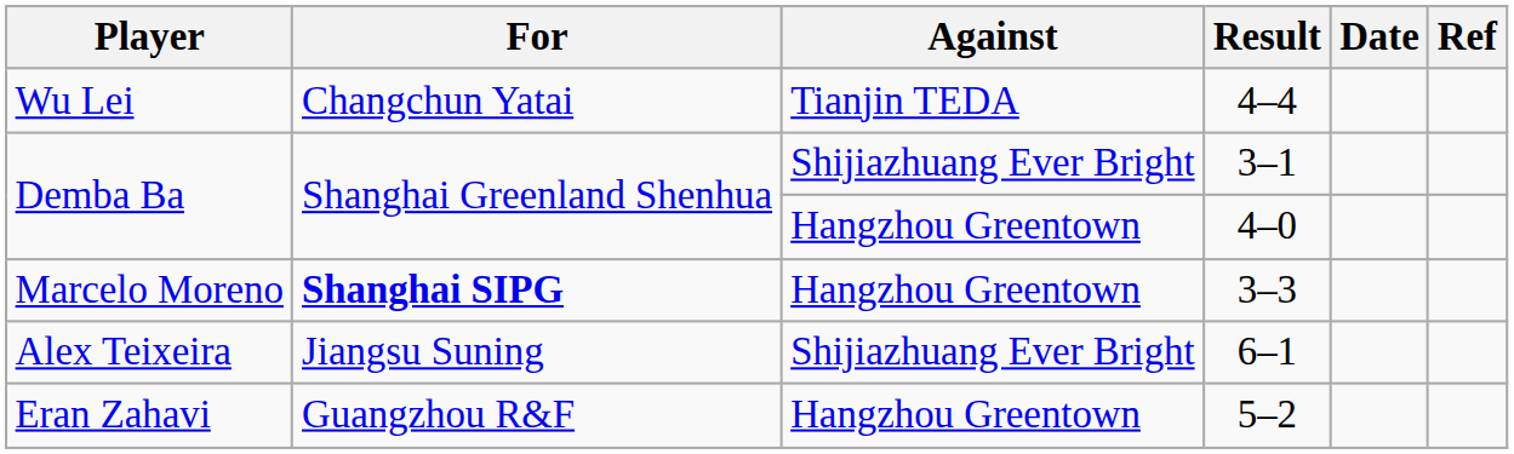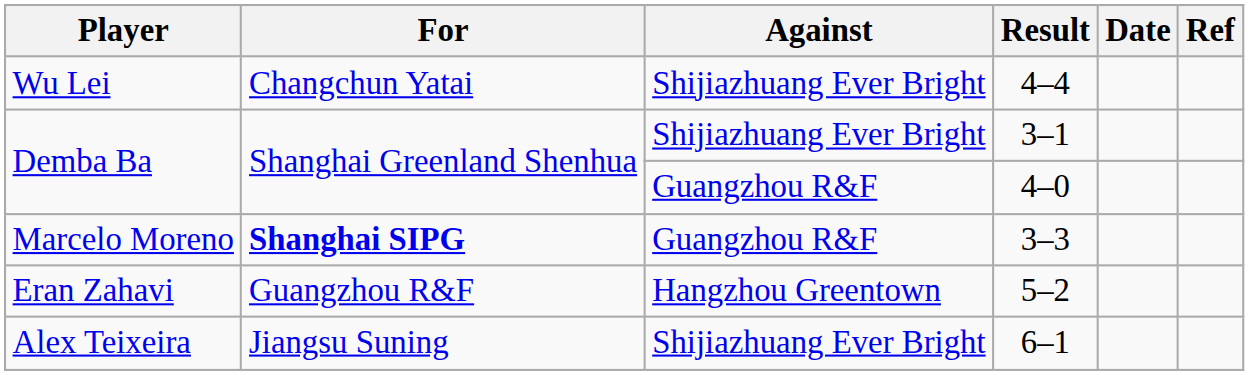 <table class="wikitable">
 <tr>
 <th>Player</th>
 <th>For</th>
 <th>Against</th>
 <th style="text-align:center">Result</th>
 <th>Date</th>
 <th>Ref</th>
 </tr>
 <tr>
 <td> <a href='#'>Wu Lei</a></td>
 <td><a href='#'>Changchun Yatai</a></td>
-<td><a href='#'>Tianjin TEDA</a></td>
+<td><a href='#'>Shijiazhuang Ever Bright</a></td>
 <td align="center">4–4</td>
 <td></td>
 <td></td>
 </tr>
 <tr>
 <td rowspan=2> <a href='#'>Demba Ba</a></td>
 <td rowspan=2><a href='#'>Shanghai Greenland Shenhua</a></td>
 <td><a href='#'>Shijiazhuang Ever Bright</a></td>
 <td align="center">3–1</td>
 <td></td>
 <td></td>
 </tr>
 <tr>
-<td><a href='#'>Hangzhou Greentown</a></td>
+<td><a href='#'>Guangzhou R&F</a></td>
 <td align="center">4–0</td>
 <td></td>
 <td></td>
 </tr>
 <tr>
 <td> <a href='#'>Marcelo Moreno</a></td>
 <td><strong><a href='#'>Shanghai SIPG</a></strong></td>
+<td><a href='#'>Guangzhou R&F</a></td>
+<td align="center">3–3</td>
+<td></td>
+<td></td>
+</tr>
+<tr>
+<td> <a href='#'>Eran Zahavi</a></td>
+<td><a href='#'>Guangzhou R&F</a></td>
 <td><a href='#'>Hangzhou Greentown</a></td>
-<td align="center">3–3</td>
+<td align="center">5–2</td>
 <td></td>
 <td></td>
 </tr>
 <tr>
 <td> <a href='#'>Alex Teixeira</a></td>
 <td><a href='#'>Jiangsu Suning</a></td>
 <td><a href='#'>Shijiazhuang Ever Bright</a></td>
 <td align="center">6–1</td>
 <td></td>
 <td></td>
 </tr>
-<tr>
-<td> <a href='#'>Eran Zahavi</a></td>
-<td><a href='#'>Guangzhou R&F</a></td>
-<td><a href='#'>Hangzhou Greentown</a></td>
-<td align="center">5–2</td>
-<td></td>
-<td></td>
-</tr>
 </table>
